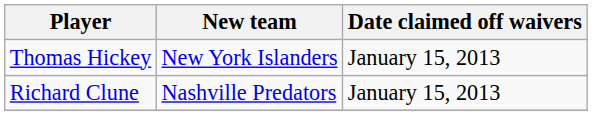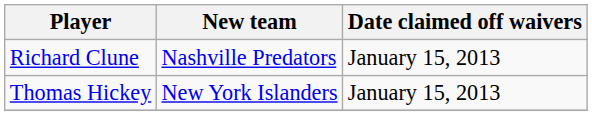 <table class="wikitable">
 <tr>
 <th>Player</th>
 <th>New team</th>
 <th>Date claimed off waivers</th>
 </tr>
 <tr>
+<td><a href='#'>Richard Clune</a></td>
+<td><a href='#'>Nashville Predators</a></td>
+<td>January 15, 2013</td>
+</tr>
+<tr>
 <td><a href='#'>Thomas Hickey</a></td>
 <td><a href='#'>New York Islanders</a></td>
 <td>January 15, 2013</td>
 </tr>
 <tr>
-<td><a href='#'>Richard Clune</a></td>
-<td><a href='#'>Nashville Predators</a></td>
-<td>January 15, 2013</td>
-</tr>
-<tr>
 </tr>
 </table>
